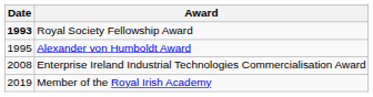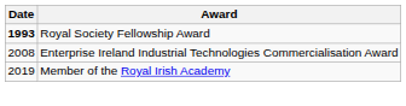 <table class="wikitable sortable">
 <tr>
 <th>Date</th>
 <th>Award</th>
 </tr>
 <tr>
 <td><strong>1993</strong></td>
 <td>Royal Society Fellowship Award</td>
 </tr>
 <tr>
-<td>1995</td>
-<td><a href='#'>Alexander von Humboldt Award</a></td>
-</tr>
-<tr>
 <td>2008</td>
 <td>Enterprise Ireland Industrial Technologies Commercialisation Award</td>
 </tr>
 <tr>
 <td>2019</td>
 <td>Member of the <a href='#'>Royal Irish Academy</a></td>
 </tr>
 </table>
